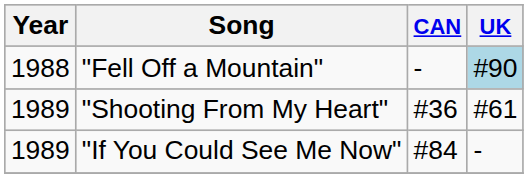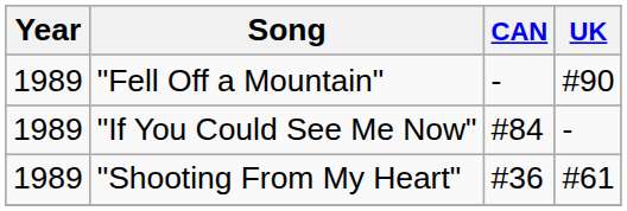 <table class="wikitable">
 <tr>
 <th>Year</th>
 <th>Song</th>
 <th><small><a href='#'>CAN</a></small></th>
 <th><small><a href='#'>UK</a></small></th>
 </tr>
 <tr>
-<td>1988</td>
+<td>1989</td>
 <td>"Fell Off a Mountain"</td>
 <td>-</td>
-<td style="background: lightblue;">#90</td>
+<td>#90</td>
+</tr>
+<tr>
+<td>1989</td>
+<td>"If You Could See Me Now"</td>
+<td>#84</td>
+<td>-</td>
 </tr>
 <tr>
 <td>1989</td>
 <td>"Shooting From My Heart"</td>
 <td>#36</td>
 <td>#61</td>
 </tr>
 <tr>
-<td>1989</td>
-<td>"If You Could See Me Now"</td>
-<td>#84</td>
-<td>-</td>
-</tr>
-<tr>
 </tr>
 </table>
